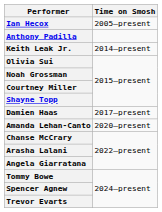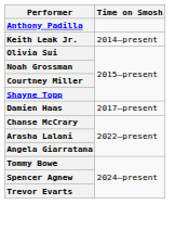 <table class="wikitable sortable plainrowheaders" style="text-align:center">
 <tr>
 <th scope="col">Performer</th>
 <th scope="col">Time on Smosh</th>
-</tr>
-<tr>
-<th data-sort-value="Hecox, Ian" scope="row" style="text-align:left"><a href='#'>Ian Hecox</a></th>
-<td style="text-align:left">2005–present</td>
 </tr>
 <tr>
 <th data-sort-value="Padilla, Anthony" scope="row" style="text-align:left"><a href='#'>Anthony Padilla</a></th>
 <td style="text-align:left"></td>
 </tr>
 <tr>
 <th data-sort-value="Leak Jr., Keith" scope="row" style="text-align:left">Keith Leak Jr.</th>
 <td style="text-align:left">2014–present</td>
 </tr>
 <tr>
 <th data-sort-value="Sui, Olivia" scope="row" style="text-align:left">Olivia Sui</th>
 <td rowspan="4" style="text-align:left">2015–present</td>
 </tr>
 <tr>
 <th data-sort-value="Grossman, Noah" scope="row" style="text-align:left">Noah Grossman</th>
 </tr>
 <tr>
 <th data-sort-value="Miller, Courtney" scope="row" style="text-align:left">Courtney Miller</th>
 </tr>
 <tr>
 <th data-sort-value="Topp, Shayne" scope="row" style="text-align:left"><a href='#'>Shayne Topp</a></th>
 </tr>
 <tr>
 <th data-sort-value="Haas, Damien" scope="row" style="text-align:left">Damien Haas</th>
 <td style="text-align:left">2017–present</td>
 </tr>
 <tr>
-<th data-sort-value="Lehan-Canto, Amanda" scope="row" style="text-align:left">Amanda Lehan-Canto</th>
-<td style="text-align:left">2020–present</td>
-</tr>
-<tr>
 <th data-sort-value="McCrary, Chanse" scope="row" style="text-align:left">Chanse McCrary</th>
 <td rowspan="3" style="text-align:left">2022–present</td>
 </tr>
 <tr>
 <th data-sort-value="Lalani, Arasha" scope="row" style="text-align:left">Arasha Lalani</th>
 </tr>
 <tr>
 <th data-sort-value="Giarratana, Angela" scope="row" style="text-align:left">Angela Giarratana</th>
 </tr>
 <tr>
 <th data-sort-value="Bowe, Tommy" scope="row" style="text-align:left">Tommy Bowe</th>
 <td rowspan="3" style="text-align:left">2024–present</td>
 </tr>
 <tr>
 <th data-sort-value="Agnew, Spencer" scope="row" style="text-align:left">Spencer Agnew</th>
 </tr>
 <tr>
 <th data-sort-value="Evarts, Trevor" scope="row" style="text-align:left">Trevor Evarts</th>
 </tr>
 </table>
